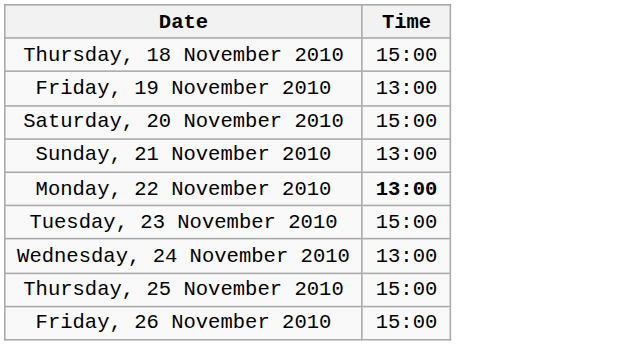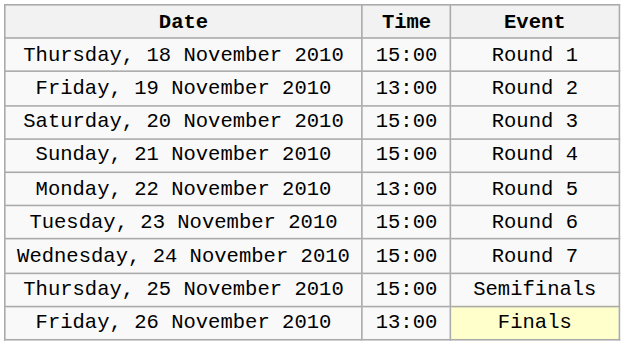 <table class = "wikitable" style="text-align:center;">
 <tr>
 <th width=220>Date</th>
 <th width=50>Time</th>
+<th width=100>Event</th>
 </tr>
 <tr>
 <td>Thursday, 18 November 2010</td>
 <td>15:00</td>
+<td>Round 1</td>
 </tr>
 <tr>
 <td>Friday, 19 November 2010</td>
 <td>13:00</td>
+<td>Round 2</td>
 </tr>
 <tr>
 <td>Saturday, 20 November 2010</td>
 <td>15:00</td>
+<td>Round 3</td>
 </tr>
 <tr>
 <td>Sunday, 21 November 2010</td>
-<td>13:00</td>
+<td>15:00</td>
+<td>Round 4</td>
 </tr>
 <tr>
 <td>Monday, 22 November 2010</td>
-<td><strong>13:00</strong></td>
+<td>13:00</td>
+<td>Round 5</td>
 </tr>
 <tr>
 <td>Tuesday, 23 November 2010</td>
 <td>15:00</td>
+<td>Round 6</td>
 </tr>
 <tr>
 <td>Wednesday, 24 November 2010</td>
-<td>13:00</td>
+<td>15:00</td>
+<td>Round 7</td>
 </tr>
 <tr>
 <td>Thursday, 25 November 2010</td>
 <td>15:00</td>
+<td>Semifinals</td>
 </tr>
 <tr>
 <td>Friday, 26 November 2010</td>
-<td>15:00</td>
+<td>13:00</td>
+<td style="background:#ffffcc;">Finals</td>
 </tr>
 </table>
